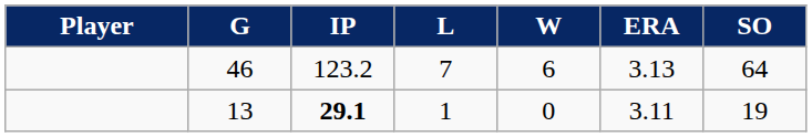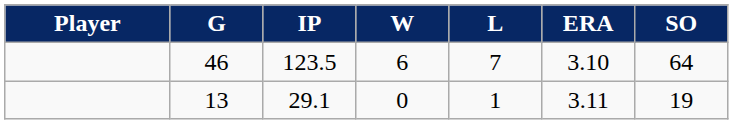 <table class="wikitable sortable">
 <tr>
 <th style="background:#072764;color:white;" width="16%">Player</th>
 <th style="background:#072764;color:white;" width="9%">G</th>
 <th style="background:#072764;color:white;" width="9%">IP</th>
+<th style="background:#072764;color:white;" width="9%">W</th>
 <th style="background:#072764;color:white;" width="9%">L</th>
-<th style="background:#072764;color:white;" width="9%">W</th>
 <th style="background:#072764;color:white;" width="9%">ERA</th>
 <th style="background:#072764;color:white;" width="9%">SO</th>
 </tr>
 <tr align="center">
 <td></td>
 <td>46</td>
-<td>123.2</td>
+<td>123.5</td>
+<td>6</td>
 <td>7</td>
-<td>6</td>
-<td>3.13</td>
+<td>3.10</td>
 <td>64</td>
 </tr>
 <tr align="center">
 <td></td>
 <td>13</td>
-<td><strong>29.1</strong></td>
+<td>29.1</td>
+<td>0</td>
 <td>1</td>
-<td>0</td>
 <td>3.11</td>
 <td>19</td>
 </tr>
 </table>
